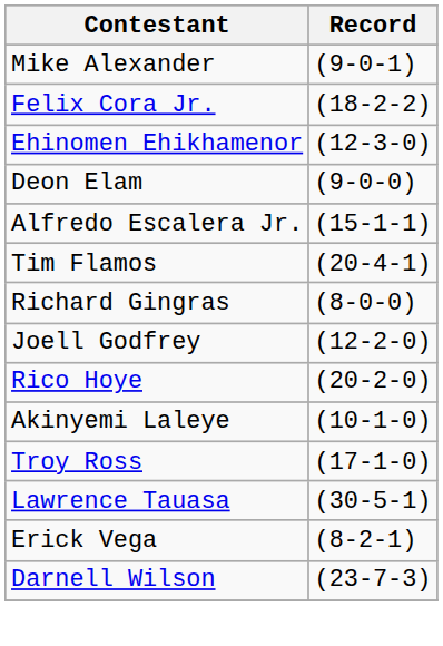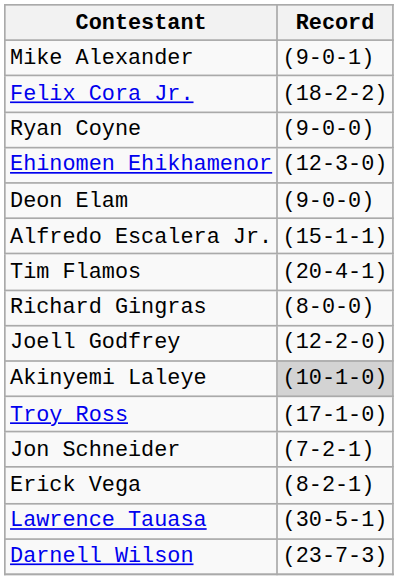 <table class="wikitable">
 <tr>
 <th>Contestant</th>
 <th>Record</th>
 </tr>
 <tr>
 <td>Mike Alexander</td>
 <td>(9-0-1)</td>
 </tr>
 <tr>
 <td><a href='#'>Felix Cora Jr.</a></td>
 <td>(18-2-2)</td>
+</tr>
+<tr>
+<td>Ryan Coyne</td>
+<td>(9-0-0)</td>
 </tr>
 <tr>
 <td><a href='#'>Ehinomen Ehikhamenor</a></td>
 <td>(12-3-0)</td>
 </tr>
 <tr>
 <td>Deon Elam</td>
 <td>(9-0-0)</td>
 </tr>
 <tr>
 <td>Alfredo Escalera Jr.</td>
 <td>(15-1-1)</td>
 </tr>
 <tr>
 <td>Tim Flamos</td>
 <td>(20-4-1)</td>
 </tr>
 <tr>
 <td>Richard Gingras</td>
 <td>(8-0-0)</td>
 </tr>
 <tr>
 <td>Joell Godfrey</td>
 <td>(12-2-0)</td>
 </tr>
 <tr>
-<td><a href='#'>Rico Hoye</a></td>
-<td>(20-2-0)</td>
-</tr>
-<tr>
 <td>Akinyemi Laleye</td>
-<td>(10-1-0)</td>
+<td style="background: lightgrey;">(10-1-0)</td>
 </tr>
 <tr>
 <td><a href='#'>Troy Ross</a></td>
 <td>(17-1-0)</td>
 </tr>
 <tr>
-<td><a href='#'>Lawrence Tauasa</a></td>
-<td>(30-5-1)</td>
+<td>Jon Schneider</td>
+<td>(7-2-1)</td>
 </tr>
 <tr>
 <td>Erick Vega</td>
 <td>(8-2-1)</td>
+</tr>
+<tr>
+<td><a href='#'>Lawrence Tauasa</a></td>
+<td>(30-5-1)</td>
 </tr>
 <tr>
 <td><a href='#'>Darnell Wilson</a></td>
 <td>(23-7-3)</td>
 </tr>
 <tr>
 </tr>
 </table>
